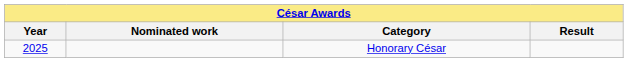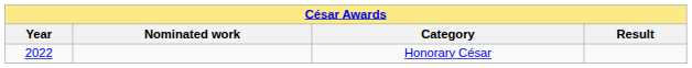 <table width="70%" class="wikitable sortable">
 <tr>
 <th colspan="4" - style="background:#FAEB86;" align="center"><a href='#'>César Awards</a></th>
 </tr>
 <tr>
 <th width="10%">Year</th>
 <th width="35%">Nominated work</th>
 <th width="40%">Category</th>
 <th width="15%">Result</th>
 </tr>
 <tr>
-<td align="center"><a href='#'>2025</a></td>
+<td align="center"><a href='#'>2022</a></td>
 <td></td>
 <td align="center"><a href='#'>Honorary César</a></td>
 <td></td>
 </tr>
 </table>
